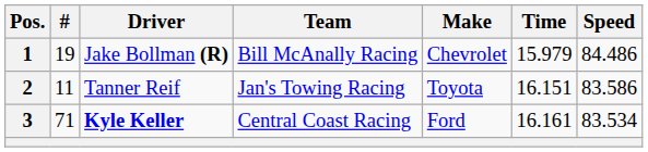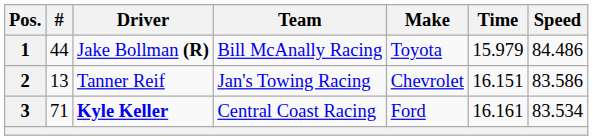 <table class="wikitable" style="font-size:95%">
 <tr>
 <th>Pos.</th>
 <th>#</th>
 <th>Driver</th>
 <th>Team</th>
 <th>Make</th>
 <th>Time</th>
 <th>Speed</th>
 </tr>
 <tr>
 <th>1</th>
-<td>19</td>
+<td>44</td>
 <td><a href='#'>Jake Bollman</a> <strong>(R)</strong></td>
 <td><a href='#'>Bill McAnally Racing</a></td>
-<td><a href='#'>Chevrolet</a></td>
+<td><a href='#'>Toyota</a></td>
 <td>15.979</td>
 <td>84.486</td>
 </tr>
 <tr>
 <th>2</th>
-<td>11</td>
+<td>13</td>
 <td><a href='#'>Tanner Reif</a></td>
 <td><a href='#'>Jan's Towing Racing</a></td>
-<td><a href='#'>Toyota</a></td>
+<td><a href='#'>Chevrolet</a></td>
 <td>16.151</td>
 <td>83.586</td>
 </tr>
 <tr>
 <th>3</th>
 <td>71</td>
 <td><strong><a href='#'>Kyle Keller</a></strong></td>
 <td><a href='#'>Central Coast Racing</a></td>
 <td><a href='#'>Ford</a></td>
 <td>16.161</td>
 <td>83.534</td>
 </tr>
 <tr>
 <th colspan="7"></th>
 </tr>
 </table>
